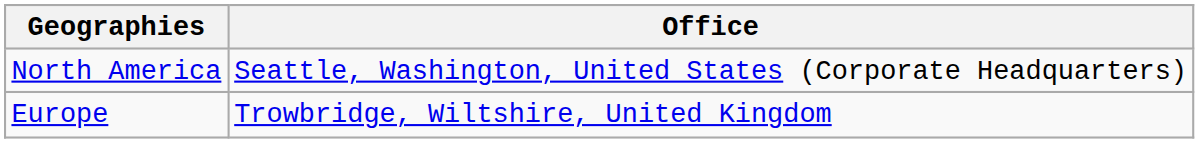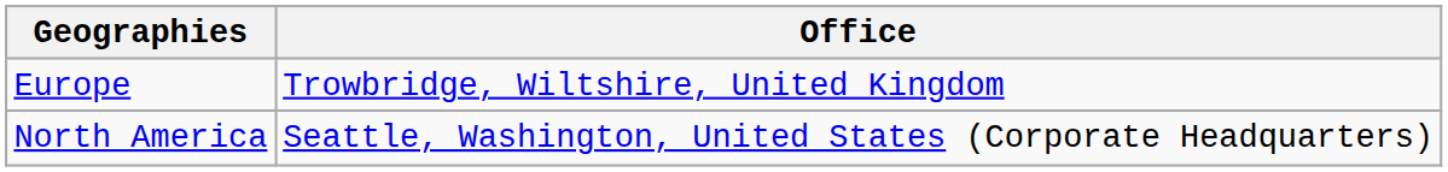 <table class="wikitable">
 <tr>
 <th>Geographies</th>
 <th>Office</th>
 </tr>
 <tr>
+<td><a href='#'>Europe</a></td>
+<td><a href='#'>Trowbridge, Wiltshire, United Kingdom</a></td>
+</tr>
+<tr>
 <td><a href='#'>North America</a></td>
 <td><a href='#'>Seattle, Washington, United States</a> (Corporate Headquarters)</td>
 </tr>
-<tr>
-<td><a href='#'>Europe</a></td>
-<td><a href='#'>Trowbridge, Wiltshire, United Kingdom</a></td>
-</tr>
 </table>
